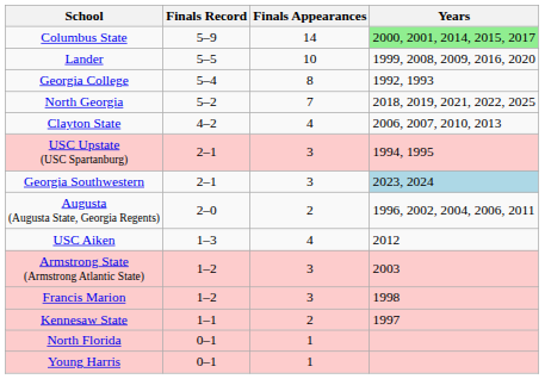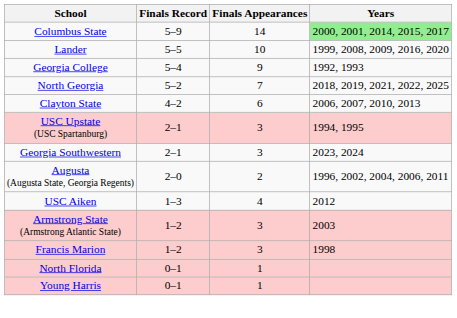 <table class="wikitable sortable" style="text-align:center;">
 <tr>
 <th>School</th>
 <th>Finals Record</th>
 <th>Finals Appearances</th>
 <th class=unsortable>Years</th>
 </tr>
 <tr>
 <td><a href='#'>Columbus State</a></td>
 <td>5–9</td>
 <td>14</td>
 <td align=left style="background: lightgreen;">2000, 2001, 2014, 2015, 2017</td>
 </tr>
 <tr>
 <td><a href='#'>Lander</a></td>
 <td>5–5</td>
 <td>10</td>
 <td align=left>1999, 2008, 2009, 2016, 2020</td>
 </tr>
 <tr>
 <td><a href='#'>Georgia College</a></td>
 <td>5–4</td>
-<td>8</td>
+<td>9</td>
 <td align=left>1992, 1993</td>
 </tr>
 <tr>
 <td><a href='#'>North Georgia</a></td>
 <td>5–2</td>
 <td>7</td>
 <td align=left>2018, 2019, 2021, 2022, 2025</td>
 </tr>
 <tr>
 <td><a href='#'>Clayton State</a></td>
 <td>4–2</td>
-<td>4</td>
+<td>6</td>
 <td align=left>2006, 2007, 2010, 2013</td>
 </tr>
 <tr bgcolor=#fdcccc>
 <td><a href='#'>USC Upstate</a><br><small>(USC Spartanburg)</small></td>
 <td>2–1</td>
 <td>3</td>
 <td align=left>1994, 1995</td>
 </tr>
 <tr>
 <td><a href='#'>Georgia Southwestern</a></td>
 <td>2–1</td>
 <td>3</td>
-<td align=left style="background: lightblue;">2023, 2024</td>
+<td align=left>2023, 2024</td>
 </tr>
 <tr>
 <td><a href='#'>Augusta</a><br><small>(Augusta State, Georgia Regents)</small></td>
 <td>2–0</td>
 <td>2</td>
 <td align=left>1996, 2002, 2004, 2006, 2011</td>
 </tr>
 <tr>
 <td><a href='#'>USC Aiken</a></td>
 <td>1–3</td>
 <td>4</td>
 <td align=left>2012</td>
 </tr>
 <tr bgcolor=#fdcccc>
 <td><a href='#'>Armstrong State</a><br><small>(Armstrong Atlantic State)</small></td>
 <td>1–2</td>
 <td>3</td>
 <td align=left>2003</td>
 </tr>
 <tr bgcolor=#fdcccc>
 <td><a href='#'>Francis Marion</a></td>
 <td>1–2</td>
 <td>3</td>
 <td align=left>1998</td>
 </tr>
 <tr bgcolor=#fdcccc>
-<td><a href='#'>Kennesaw State</a></td>
-<td>1–1</td>
-<td>2</td>
-<td align=left>1997</td>
-</tr>
-<tr bgcolor=#fdcccc>
 <td><a href='#'>North Florida</a></td>
 <td>0–1</td>
 <td>1</td>
 <td align=left></td>
 </tr>
 <tr bgcolor=#fdcccc>
 <td><a href='#'>Young Harris</a></td>
 <td>0–1</td>
 <td>1</td>
 <td align=left></td>
 </tr>
 </table>
